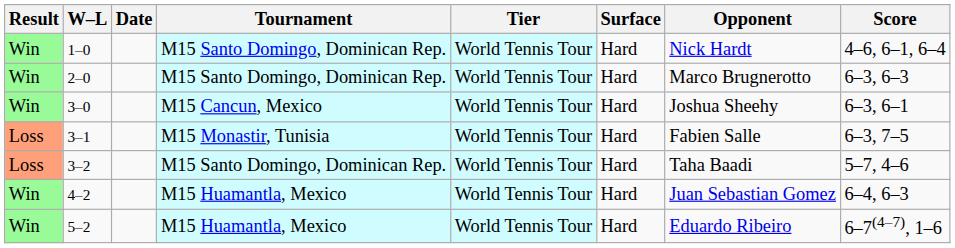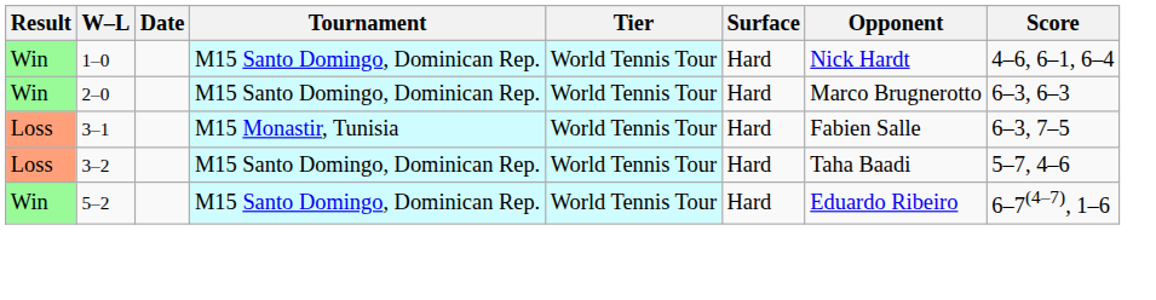 <table class="sortable wikitable">
 <tr>
 <th>Result</th>
 <th class="unsortable">W–L</th>
 <th>Date</th>
 <th>Tournament</th>
 <th>Tier</th>
 <th>Surface</th>
 <th>Opponent</th>
 <th class="unsortable">Score</th>
 </tr>
 <tr>
 <td bgcolor=98FB98>Win</td>
 <td><small>1–0</small></td>
 <td></td>
 <td style="background:#cffcff;">M15 <a href='#'>Santo Domingo</a>, Dominican Rep.</td>
 <td style="background:#cffcff;">World Tennis Tour</td>
 <td>Hard</td>
 <td> <a href='#'>Nick Hardt</a></td>
 <td>4–6, 6–1, 6–4</td>
 </tr>
 <tr>
 <td bgcolor=98FB98>Win</td>
 <td><small>2–0</small></td>
 <td></td>
 <td style="background:#cffcff;">M15 Santo Domingo, Dominican Rep.</td>
 <td style="background:#cffcff;">World Tennis Tour</td>
 <td>Hard</td>
 <td> Marco Brugnerotto</td>
 <td>6–3, 6–3</td>
 </tr>
 <tr>
-<td bgcolor=98FB98>Win</td>
-<td><small>3–0</small></td>
-<td></td>
-<td style="background:#cffcff;">M15 <a href='#'>Cancun</a>, Mexico</td>
-<td style="background:#cffcff;">World Tennis Tour</td>
-<td>Hard</td>
-<td> Joshua Sheehy</td>
-<td>6–3, 6–1</td>
-</tr>
-<tr>
 <td bgcolor=FFA07A>Loss</td>
 <td><small>3–1</small></td>
 <td></td>
 <td style="background:#cffcff;">M15 <a href='#'>Monastir</a>, Tunisia</td>
 <td style="background:#cffcff;">World Tennis Tour</td>
 <td>Hard</td>
 <td> Fabien Salle</td>
 <td>6–3, 7–5</td>
 </tr>
 <tr>
 <td bgcolor=FFA07A>Loss</td>
 <td><small>3–2</small></td>
 <td></td>
 <td style="background:#cffcff;">M15 Santo Domingo, Dominican Rep.</td>
 <td style="background:#cffcff;">World Tennis Tour</td>
 <td>Hard</td>
 <td> Taha Baadi</td>
 <td>5–7, 4–6</td>
 </tr>
 <tr>
 <td bgcolor=98FB98>Win</td>
-<td><small>4–2</small></td>
-<td></td>
-<td style="background:#cffcff;">M15 <a href='#'>Huamantla</a>, Mexico</td>
-<td style="background:#cffcff;">World Tennis Tour</td>
-<td>Hard</td>
-<td> <a href='#'>Juan Sebastian Gomez</a></td>
-<td>6–4, 6–3</td>
-</tr>
-<tr>
-<td bgcolor=98FB98>Win</td>
 <td><small>5–2</small></td>
 <td></td>
-<td style="background:#cffcff;">M15 <a href='#'>Huamantla</a>, Mexico</td>
+<td style="background:#cffcff;">M15 <a href='#'>Santo Domingo</a>, Dominican Rep.</td>
 <td style="background:#cffcff;">World Tennis Tour</td>
 <td>Hard</td>
 <td> <a href='#'>Eduardo Ribeiro</a></td>
 <td>6–7<sup>(4–7)</sup>, 1–6</td>
 </tr>
 </table>
